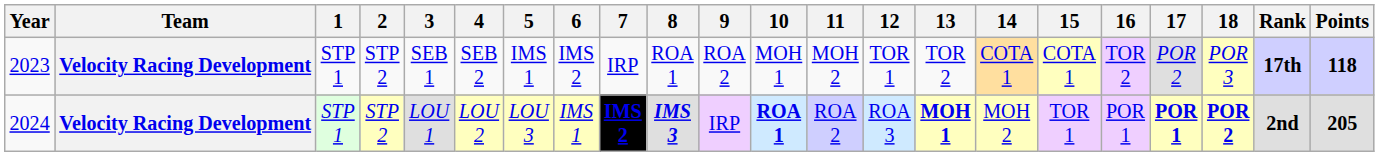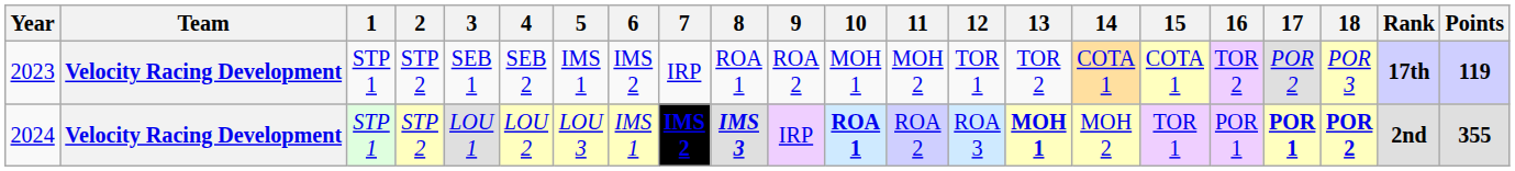 <table class="wikitable" style="text-align:center; font-size:85%">
 <tr>
 <th>Year</th>
 <th>Team</th>
 <th>1</th>
 <th>2</th>
 <th>3</th>
 <th>4</th>
 <th>5</th>
 <th>6</th>
 <th>7</th>
 <th>8</th>
 <th>9</th>
 <th>10</th>
 <th>11</th>
 <th>12</th>
 <th>13</th>
 <th>14</th>
 <th>15</th>
 <th>16</th>
 <th>17</th>
 <th>18</th>
 <th>Rank</th>
 <th>Points</th>
 </tr>
 <tr>
 <td><a href='#'>2023</a></td>
 <th nowrap><a href='#'>Velocity Racing Development</a></th>
 <td><a href='#'>STP<br>1</a><br></td>
 <td><a href='#'>STP<br>2</a><br></td>
 <td><a href='#'>SEB<br>1</a><br></td>
 <td><a href='#'>SEB<br>2</a><br></td>
 <td><a href='#'>IMS<br>1</a><br></td>
 <td><a href='#'>IMS<br>2</a><br></td>
 <td><a href='#'>IRP</a><br></td>
 <td><a href='#'>ROA<br>1</a><br></td>
 <td><a href='#'>ROA<br>2</a><br></td>
 <td><a href='#'>MOH<br>1</a><br></td>
 <td><a href='#'>MOH<br>2</a><br></td>
 <td><a href='#'>TOR<br>1</a><br></td>
 <td><a href='#'>TOR<br>2</a><br></td>
 <td style="background:#FFDF9F;"><a href='#'>COTA<br>1</a><br></td>
 <td style="background:#FFFFBF;"><a href='#'>COTA<br>1</a><br></td>
 <td style="background:#EFCFFF;"><a href='#'>TOR<br>2</a><br></td>
 <td style="background:#DFDFDF;"><em><a href='#'>POR<br>2</a></em><br></td>
 <td style="background:#FFFFBF;"><em><a href='#'>POR<br>3</a></em><br></td>
 <th style="background:#CFCFFF;">17th</th>
-<th style="background:#CFCFFF;">118</th>
+<th style="background:#CFCFFF;">119</th>
 </tr>
 <tr>
 <td><a href='#'>2024</a></td>
 <th nowrap><a href='#'>Velocity Racing Development</a></th>
 <td style="background:#DFFFDF;"><em><a href='#'>STP<br>1</a></em><br></td>
 <td style="background:#FFFFBF;"><em><a href='#'>STP<br>2</a></em><br></td>
 <td style="background:#DFDFDF;"><em><a href='#'>LOU<br>1</a></em><br></td>
 <td style="background:#FFFFBF;"><em><a href='#'>LOU<br>2</a></em><br></td>
 <td style="background:#FFFFBF;"><em><a href='#'>LOU<br>3</a></em><br></td>
 <td style="background:#FFFFBF;"><em><a href='#'>IMS<br>1</a></em><br></td>
 <td style="background:#000000; color:white;"><strong><a href='#'><span>IMS<br>2</span></a></strong><br></td>
 <td style="background:#DFDFDF;"><strong><em><a href='#'>IMS<br>3</a></em></strong><br></td>
 <td style="background:#EFCFFF;"><a href='#'>IRP</a><br></td>
 <td style="background:#CFEAFF;"><strong><a href='#'>ROA<br>1</a><br></strong></td>
 <td style="background:#CFCFFF;"><a href='#'>ROA<br>2</a><br></td>
 <td style="background:#CFEAFF;"><a href='#'>ROA<br>3</a><br></td>
 <td style="background:#FFFFBF;"><strong><a href='#'>MOH<br>1</a></strong><br></td>
 <td style="background:#FFFFBF;"><a href='#'>MOH<br>2</a><br></td>
 <td style="background:#EFCFFF;"><a href='#'>TOR<br>1</a><br></td>
 <td style="background:#EFCFFF;"><a href='#'>POR<br>1</a><br></td>
 <td style="background:#FFFFBF;"><strong><a href='#'>POR<br>1</a></strong><br></td>
 <td style="background:#FFFFBF;"><strong><a href='#'>POR<br>2</a></strong><br></td>
 <th style="background:#DFDFDF;">2nd</th>
-<th style="background:#DFDFDF;">205</th>
+<th style="background:#DFDFDF;">355</th>
 </tr>
 </table>
